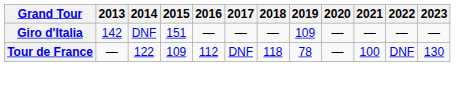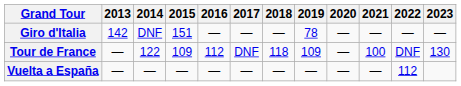 <table class="wikitable plainrowheaders">
 <tr>
 <th scope="col"><a href='#'>Grand Tour</a></th>
 <th scope="col">2013</th>
 <th scope="col">2014</th>
 <th scope="col">2015</th>
 <th scope="col">2016</th>
 <th scope="col">2017</th>
 <th scope="col">2018</th>
 <th scope="col">2019</th>
 <th scope="col">2020</th>
 <th scope="col">2021</th>
 <th scope="col">2022</th>
 <th scope="col">2023</th>
 </tr>
 <tr style="text-align:center;">
 <th scope="row"> <a href='#'>Giro d'Italia</a></th>
 <td><a href='#'>142</a></td>
 <td><a href='#'>DNF</a></td>
 <td><a href='#'>151</a></td>
 <td>—</td>
 <td>—</td>
 <td>—</td>
-<td><a href='#'>109</a></td>
+<td><a href='#'>78</a></td>
 <td>—</td>
 <td>—</td>
 <td>—</td>
 <td>—</td>
 </tr>
 <tr style="text-align:center;">
 <th scope="row"> <a href='#'>Tour de France</a></th>
 <td>—</td>
 <td><a href='#'>122</a></td>
 <td><a href='#'>109</a></td>
 <td><a href='#'>112</a></td>
 <td><a href='#'>DNF</a></td>
 <td><a href='#'>118</a></td>
-<td><a href='#'>78</a></td>
+<td><a href='#'>109</a></td>
 <td>—</td>
 <td><a href='#'>100</a></td>
 <td><a href='#'>DNF</a></td>
 <td><a href='#'>130</a></td>
 </tr>
+<tr style="text-align:center;">
+<th scope="row"> <a href='#'>Vuelta a España</a></th>
+<td>—</td>
+<td>—</td>
+<td>—</td>
+<td>—</td>
+<td>—</td>
+<td>—</td>
+<td>—</td>
+<td>—</td>
+<td>—</td>
+<td><a href='#'>112</a></td>
+<td></td>
+</tr>
 </table>
